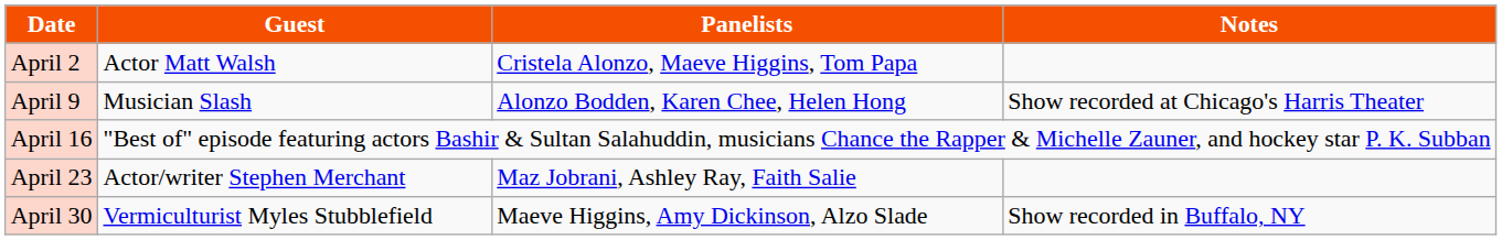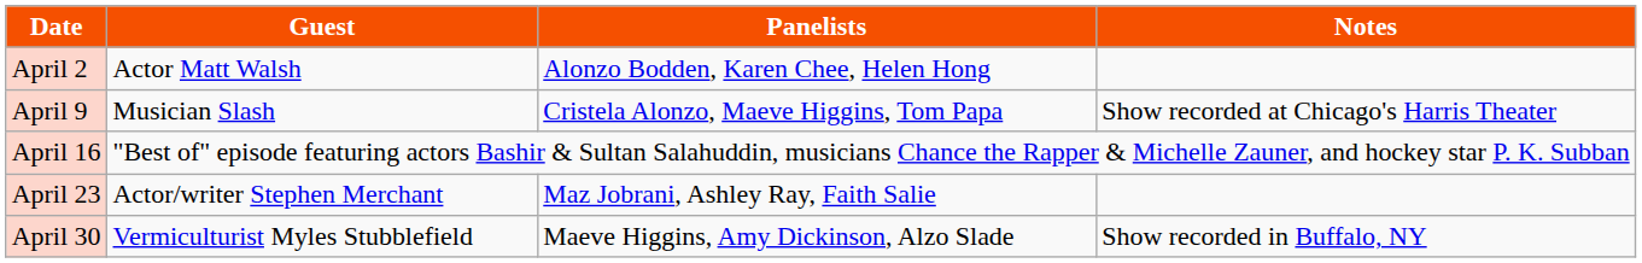 <table class="wikitable">
 <tr>
 <th style="background:#f55000;color:#FFFFFF;">Date</th>
 <th style="background:#f55000;color:#FFFFFF;">Guest</th>
 <th style="background:#f55000;color:#FFFFFF;">Panelists</th>
 <th style="background:#f55000;color:#FFFFFF;">Notes</th>
 </tr>
 <tr>
 <td style="background:#FDD6CC;color:#000000;">April 2</td>
 <td>Actor <a href='#'>Matt Walsh</a></td>
-<td><a href='#'>Cristela Alonzo</a>, <a href='#'>Maeve Higgins</a>, <a href='#'>Tom Papa</a></td>
+<td><a href='#'>Alonzo Bodden</a>, <a href='#'>Karen Chee</a>, <a href='#'>Helen Hong</a></td>
 <td></td>
 </tr>
 <tr>
 <td style="background:#FDD6CC;color:#000000;">April 9</td>
 <td>Musician <a href='#'>Slash</a></td>
-<td><a href='#'>Alonzo Bodden</a>, <a href='#'>Karen Chee</a>, <a href='#'>Helen Hong</a></td>
+<td><a href='#'>Cristela Alonzo</a>, <a href='#'>Maeve Higgins</a>, <a href='#'>Tom Papa</a></td>
 <td>Show recorded at Chicago's <a href='#'>Harris Theater</a></td>
 </tr>
 <tr>
 <td style="background:#FDD6CC;color:#000000;">April 16</td>
 <td colspan=3>"Best of" episode featuring actors <a href='#'>Bashir</a> & Sultan Salahuddin, musicians <a href='#'>Chance the Rapper</a> & <a href='#'>Michelle Zauner</a>, and hockey star <a href='#'>P. K. Subban</a></td>
 </tr>
 <tr>
 <td style="background:#FDD6CC;color:#000000;">April 23</td>
 <td>Actor/writer <a href='#'>Stephen Merchant</a></td>
 <td><a href='#'>Maz Jobrani</a>, Ashley Ray, <a href='#'>Faith Salie</a></td>
 <td></td>
 </tr>
 <tr>
 <td style="background:#FDD6CC;color:#000000;">April 30</td>
 <td><a href='#'>Vermiculturist</a> Myles Stubblefield</td>
 <td>Maeve Higgins, <a href='#'>Amy Dickinson</a>, Alzo Slade</td>
 <td>Show recorded in <a href='#'>Buffalo, NY</a> </td>
 </tr>
 </table>
